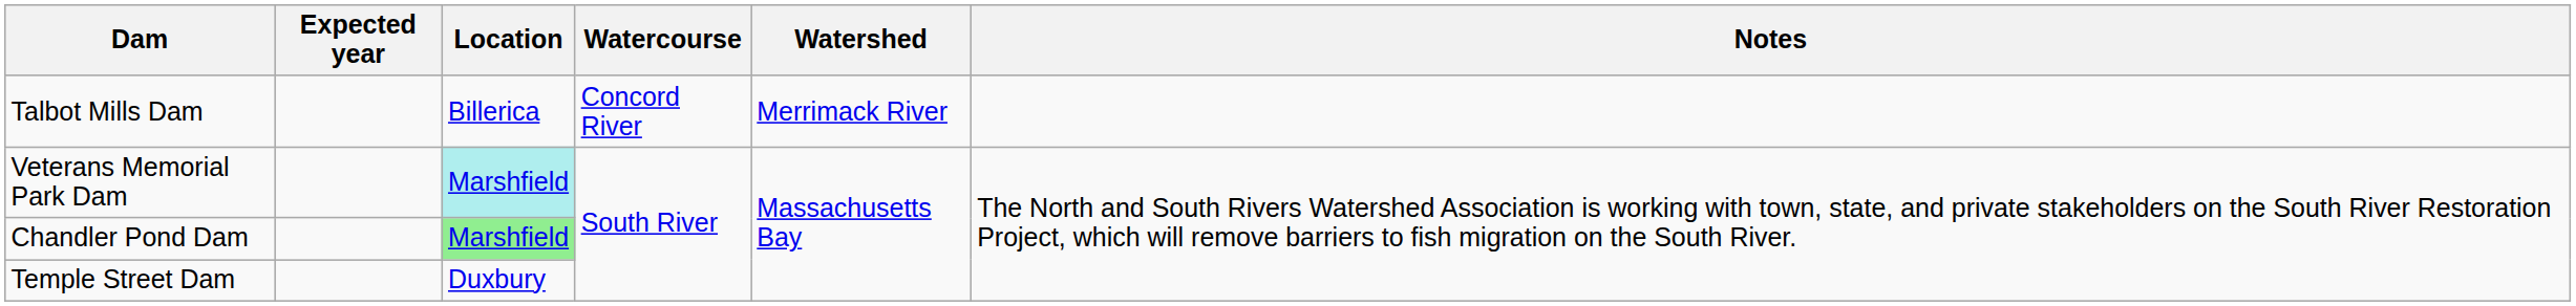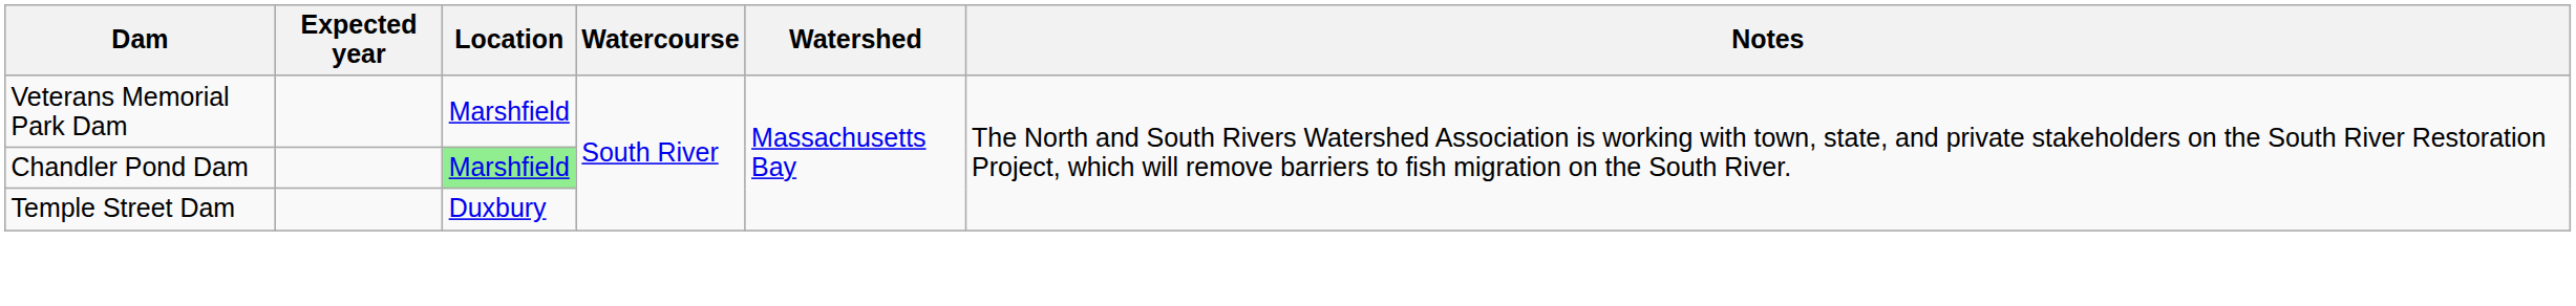 <table class="wikitable sortable">
 <tr>
 <th>Dam</th>
 <th>Expected year</th>
 <th>Location</th>
 <th>Watercourse</th>
 <th>Watershed</th>
 <th>Notes</th>
 </tr>
 <tr>
-<td>Talbot Mills Dam</td>
-<td></td>
-<td><a href='#'>Billerica</a><br></td>
-<td><a href='#'>Concord River</a></td>
-<td><a href='#'>Merrimack River</a></td>
-<td></td>
-</tr>
-<tr>
 <td>Veterans Memorial Park Dam</td>
 <td></td>
-<td style="background: paleturquoise;"><a href='#'>Marshfield</a><br></td>
+<td><a href='#'>Marshfield</a><br></td>
 <td rowspan=3><a href='#'>South River</a></td>
 <td rowspan=3><a href='#'>Massachusetts Bay</a></td>
 <td rowspan=3>The North and South Rivers Watershed Association is working with town, state, and private stakeholders on the South River Restoration Project, which will remove barriers to fish migration on the South River.</td>
 </tr>
 <tr>
 <td>Chandler Pond Dam</td>
 <td></td>
 <td style="background: lightgreen;"><a href='#'>Marshfield</a><br></td>
 </tr>
 <tr>
 <td>Temple Street Dam</td>
 <td></td>
 <td><a href='#'>Duxbury</a><br></td>
 </tr>
 </table>
